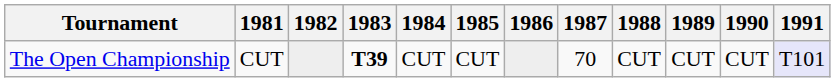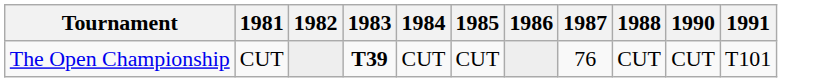 <table class="wikitable" style="font-size:95%;text-align:center;">
 <tr>
 <th>Tournament</th>
 <th>1981</th>
 <th>1982</th>
 <th>1983</th>
 <th>1984</th>
 <th>1985</th>
 <th>1986</th>
 <th>1987</th>
 <th>1988</th>
-<th>1989</th>
 <th>1990</th>
 <th>1991</th>
 </tr>
 <tr>
 <td align=left><a href='#'>The Open Championship</a></td>
 <td>CUT</td>
 <td style="background:#eeeeee;"></td>
 <td><strong>T39</strong></td>
 <td>CUT</td>
 <td>CUT</td>
 <td style="background:#eeeeee;"></td>
-<td>70</td>
+<td>76</td>
 <td>CUT</td>
 <td>CUT</td>
-<td>CUT</td>
-<td style="background: lavender;">T101</td>
+<td>T101</td>
 </tr>
 </table>
